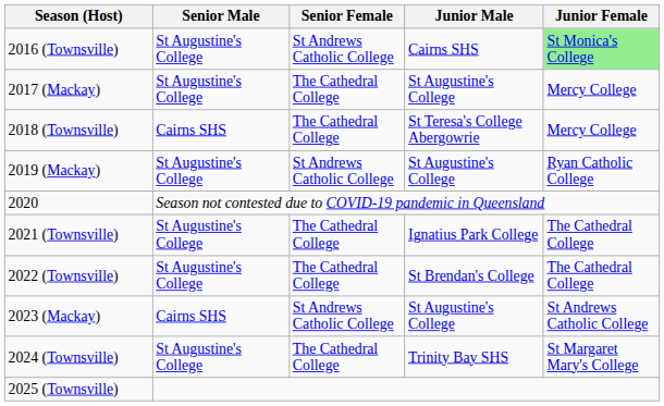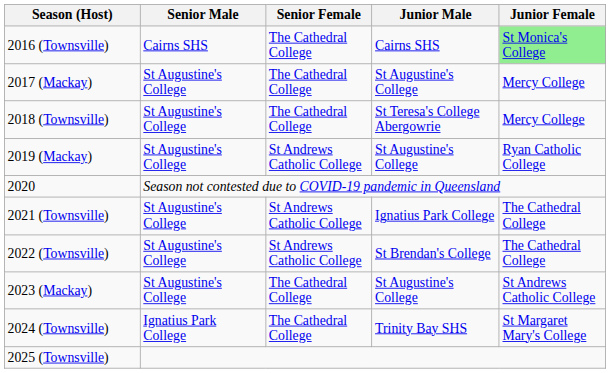 <table class="wikitable sortable" width="700px">
 <tr>
 <th width=05px>Season (Host)</th>
 <th width=060px>Senior Male</th>
 <th width=060px>Senior Female</th>
 <th width=060px>Junior Male</th>
 <th width=060px>Junior Female</th>
 </tr>
 <tr>
 <td>2016 (<a href='#'>Townsville</a>)</td>
-<td><a href='#'>St Augustine's College</a></td>
-<td><a href='#'>St Andrews Catholic College</a></td>
+<td><a href='#'>Cairns SHS</a></td>
+<td><a href='#'>The Cathedral College</a></td>
 <td><a href='#'>Cairns SHS</a></td>
 <td style="background: lightgreen;"><a href='#'>St Monica's College</a></td>
 </tr>
 <tr>
 <td>2017 (<a href='#'>Mackay</a>)</td>
 <td><a href='#'>St Augustine's College</a></td>
 <td><a href='#'>The Cathedral College</a></td>
 <td><a href='#'>St Augustine's College</a></td>
 <td><a href='#'>Mercy College</a></td>
 </tr>
 <tr>
 <td>2018 (<a href='#'>Townsville</a>)</td>
-<td><a href='#'>Cairns SHS</a></td>
+<td><a href='#'>St Augustine's College</a></td>
 <td><a href='#'>The Cathedral College</a></td>
 <td><a href='#'>St Teresa's College Abergowrie</a></td>
 <td><a href='#'>Mercy College</a></td>
 </tr>
 <tr>
 <td>2019 (<a href='#'>Mackay</a>)</td>
 <td><a href='#'>St Augustine's College</a></td>
 <td><a href='#'>St Andrews Catholic College</a></td>
 <td><a href='#'>St Augustine's College</a></td>
 <td><a href='#'>Ryan Catholic College</a></td>
 </tr>
 <tr>
 <td>2020</td>
 <td align=centre colspan="4"><em>Season not contested due to <a href='#'>COVID-19 pandemic in Queensland</a></em></td>
 </tr>
 <tr>
 <td>2021 (<a href='#'>Townsville</a>)</td>
 <td><a href='#'>St Augustine's College</a></td>
-<td><a href='#'>The Cathedral College</a></td>
+<td><a href='#'>St Andrews Catholic College</a></td>
 <td><a href='#'>Ignatius Park College</a></td>
 <td><a href='#'>The Cathedral College</a></td>
 </tr>
 <tr>
 <td>2022 (<a href='#'>Townsville</a>)</td>
 <td><a href='#'>St Augustine's College</a></td>
-<td><a href='#'>The Cathedral College</a></td>
+<td><a href='#'>St Andrews Catholic College</a></td>
 <td><a href='#'>St Brendan's College</a></td>
 <td><a href='#'>The Cathedral College</a></td>
 </tr>
 <tr>
 <td>2023 (<a href='#'>Mackay</a>)</td>
-<td><a href='#'>Cairns SHS</a></td>
-<td><a href='#'>St Andrews Catholic College</a></td>
+<td><a href='#'>St Augustine's College</a></td>
+<td><a href='#'>The Cathedral College</a></td>
 <td><a href='#'>St Augustine's College</a></td>
 <td><a href='#'>St Andrews Catholic College</a></td>
 </tr>
 <tr>
 <td>2024 (<a href='#'>Townsville</a>)</td>
-<td><a href='#'>St Augustine's College</a></td>
+<td><a href='#'>Ignatius Park College</a></td>
 <td><a href='#'>The Cathedral College</a></td>
 <td><a href='#'>Trinity Bay SHS</a></td>
 <td><a href='#'>St Margaret Mary's College</a></td>
 </tr>
 <tr>
 <td>2025 (<a href='#'>Townsville</a>)</td>
 </tr>
 </table>
